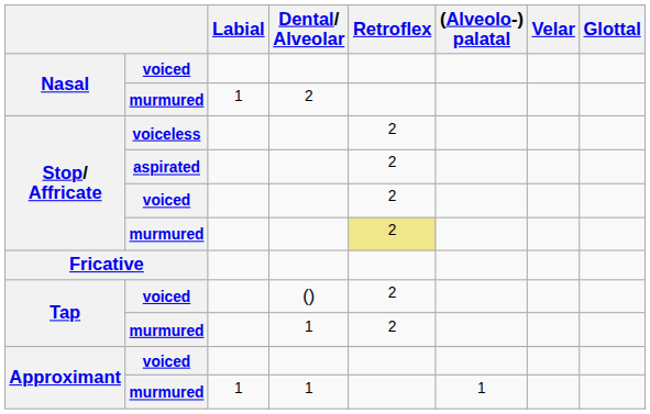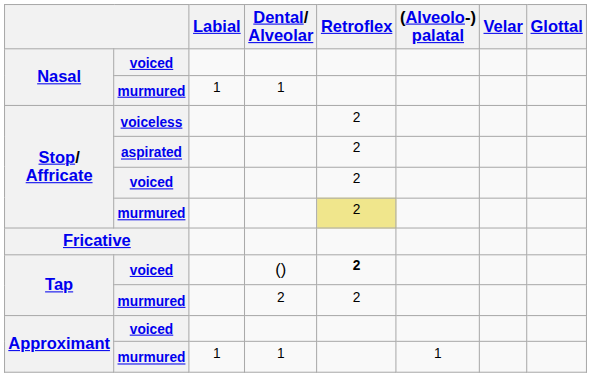 <table class="wikitable" style="text-align:center">
 <tr>
 <th colspan="2"></th>
 <th><a href='#'>Labial</a></th>
 <th><a href='#'>Dental</a>/<br><a href='#'>Alveolar</a></th>
 <th><a href='#'>Retroflex</a></th>
 <th>(<a href='#'>Alveolo</a>-)<a href='#'><br>palatal</a></th>
 <th><a href='#'>Velar</a></th>
 <th><a href='#'>Glottal</a></th>
 </tr>
 <tr>
 <th rowspan="2"><a href='#'>Nasal</a></th>
 <th><small><a href='#'>voiced</a></small></th>
 <td></td>
 <td></td>
 <td></td>
 <td></td>
 <td></td>
 <td></td>
 </tr>
 <tr>
 <th><small><a href='#'>murmured</a></small></th>
 <td><sup>1</sup></td>
-<td><sup>2</sup></td>
+<td><sup>1</sup></td>
 <td></td>
 <td></td>
 <td></td>
 <td></td>
 </tr>
 <tr>
 <th rowspan="4"><a href='#'>Stop</a>/<br><a href='#'>Affricate</a></th>
 <th><small><a href='#'>voiceless</a></small></th>
 <td></td>
 <td></td>
 <td><sup>2</sup></td>
 <td></td>
 <td></td>
 <td></td>
 </tr>
 <tr>
 <th><small><a href='#'>aspirated</a></small></th>
 <td></td>
 <td></td>
 <td><sup>2</sup></td>
 <td></td>
 <td></td>
 <td></td>
 </tr>
 <tr>
 <th><small><a href='#'>voiced</a></small></th>
 <td></td>
 <td></td>
 <td><sup>2</sup></td>
 <td></td>
 <td></td>
 <td></td>
 </tr>
 <tr>
 <th><small><a href='#'>murmured</a></small></th>
 <td></td>
 <td></td>
 <td style="background: khaki;"><sup>2</sup></td>
 <td></td>
 <td></td>
 <td></td>
 </tr>
 <tr>
 <th colspan="2"><a href='#'>Fricative</a></th>
 <td></td>
 <td></td>
 <td></td>
 <td></td>
 <td></td>
 <td></td>
 </tr>
 <tr>
 <th rowspan="2"><a href='#'>Tap</a></th>
 <th><small><a href='#'>voiced</a></small></th>
 <td></td>
 <td>()</td>
-<td><sup>2</sup></td>
+<td><strong><sup>2</sup></strong></td>
 <td></td>
 <td></td>
 <td></td>
 </tr>
 <tr>
 <th><small><a href='#'>murmured</a></small></th>
 <td></td>
-<td><sup>1</sup></td>
+<td><sup>2</sup></td>
 <td><sup>2</sup></td>
 <td></td>
 <td></td>
 <td></td>
 </tr>
 <tr>
 <th rowspan="2"><a href='#'>Approximant</a></th>
 <th><small><a href='#'>voiced</a></small></th>
 <td></td>
 <td></td>
 <td></td>
 <td></td>
 <td></td>
 <td></td>
 </tr>
 <tr>
 <th><small><a href='#'>murmured</a></small></th>
 <td><sup>1</sup></td>
 <td><sup>1</sup></td>
 <td></td>
 <td><sup>1</sup></td>
 <td></td>
 <td></td>
 </tr>
 </table>
